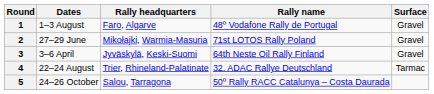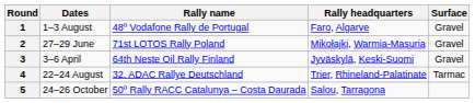 <table class="wikitable" style="font-size: 85%;">
 <tr>
 <th>Round</th>
 <th>Dates</th>
+<th>Rally name</th>
 <th>Rally headquarters</th>
-<th>Rally name</th>
 <th>Surface</th>
 </tr>
 <tr>
 <th>1</th>
 <td>1–3 August</td>
+<td> <a href='#'>48º Vodafone Rally de Portugal</a></td>
 <td><a href='#'>Faro</a>, <a href='#'>Algarve</a></td>
-<td> <a href='#'>48º Vodafone Rally de Portugal</a></td>
 <td align="center">Gravel</td>
 </tr>
 <tr>
 <th>2</th>
 <td>27–29 June</td>
+<td> <a href='#'>71st LOTOS Rally Poland</a></td>
 <td><a href='#'>Mikołajki</a>, <a href='#'>Warmia-Masuria</a></td>
-<td> <a href='#'>71st LOTOS Rally Poland</a></td>
 <td align="center">Gravel</td>
 </tr>
 <tr>
 <th>3</th>
 <td>3–6 April</td>
+<td> <a href='#'>64th Neste Oil Rally Finland</a></td>
 <td><a href='#'>Jyväskylä</a>, <a href='#'>Keski-Suomi</a></td>
-<td> <a href='#'>64th Neste Oil Rally Finland</a></td>
 <td align="center">Gravel</td>
 </tr>
 <tr>
 <th>4</th>
 <td>22–24 August</td>
+<td> <a href='#'>32. ADAC Rallye Deutschland</a></td>
 <td><a href='#'>Trier</a>, <a href='#'>Rhineland-Palatinate</a></td>
-<td> <a href='#'>32. ADAC Rallye Deutschland</a></td>
 <td align="center">Tarmac</td>
 </tr>
 <tr>
 <th>5</th>
 <td>24–26 October</td>
+<td> <a href='#'>50º Rally RACC Catalunya – Costa Daurada</a></td>
 <td><a href='#'>Salou</a>, <a href='#'>Tarragona</a></td>
-<td> <a href='#'>50º Rally RACC Catalunya – Costa Daurada</a></td>
 <td align="center"></td>
 </tr>
 </table>
